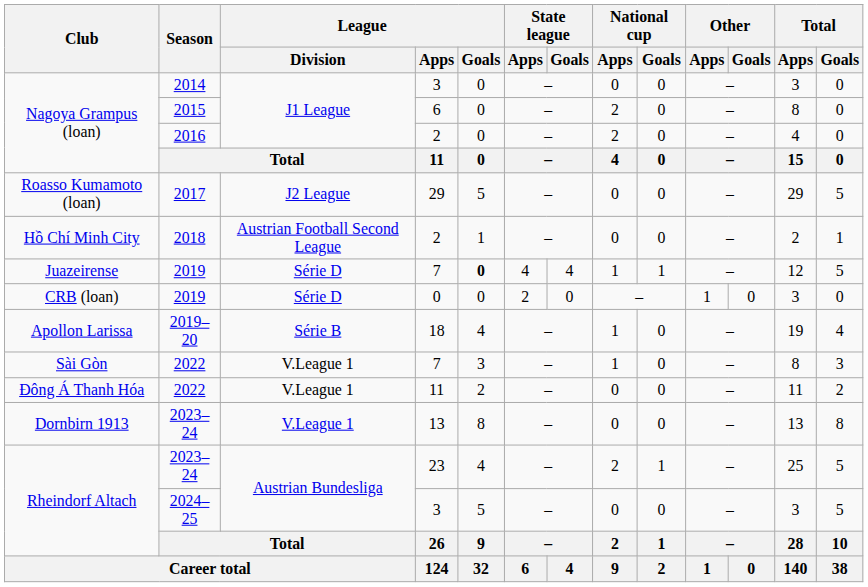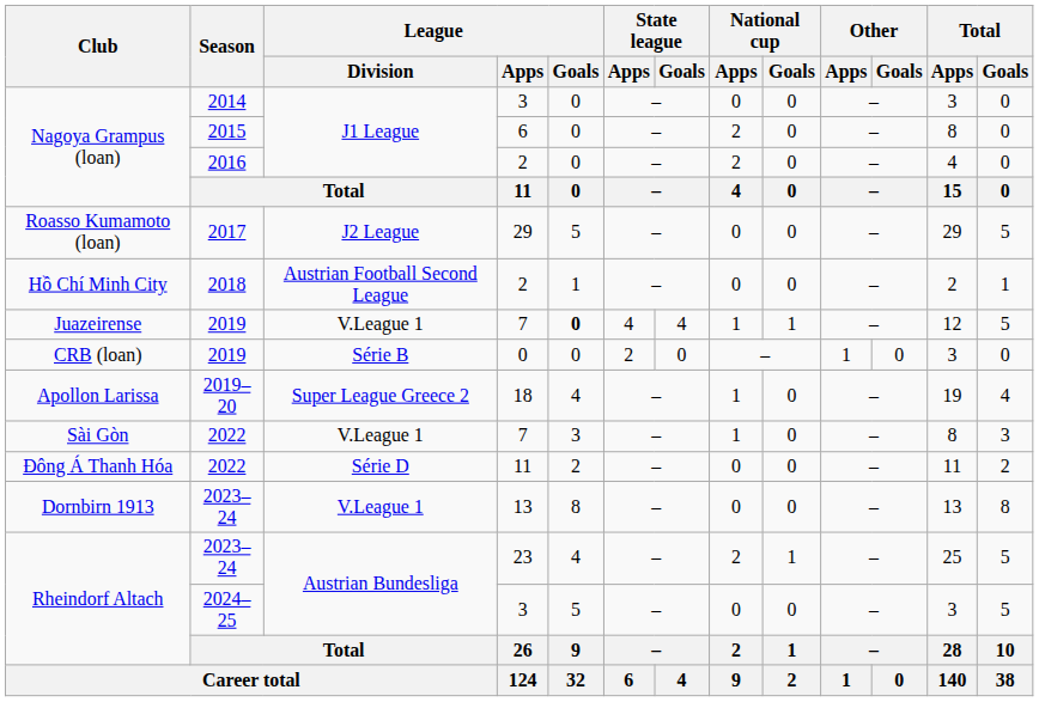 <table class="wikitable" style="text-align: center;">
 <tr>
 <th rowspan="2">Club</th>
 <th rowspan="2">Season</th>
 <th colspan="3">League</th>
 <th colspan="2">State league</th>
 <th colspan="2">National cup</th>
 <th colspan="2">Other</th>
 <th colspan="2">Total</th>
 </tr>
 <tr>
 <th>Division</th>
 <th>Apps</th>
 <th>Goals</th>
 <th>Apps</th>
 <th>Goals</th>
 <th>Apps</th>
 <th>Goals</th>
 <th>Apps</th>
 <th>Goals</th>
 <th>Apps</th>
 <th>Goals</th>
 </tr>
 <tr>
 <td rowspan="4" valign="center"><a href='#'>Nagoya Grampus</a> (loan)</td>
 <td><a href='#'>2014</a></td>
 <td rowspan="3" valign="center"><a href='#'>J1 League</a></td>
 <td>3</td>
 <td>0</td>
 <td colspan="2">–</td>
 <td>0</td>
 <td>0</td>
 <td colspan="2">–</td>
 <td>3</td>
 <td>0</td>
 </tr>
 <tr>
 <td><a href='#'>2015</a></td>
 <td>6</td>
 <td>0</td>
 <td colspan="2">–</td>
 <td>2</td>
 <td>0</td>
 <td colspan="2">–</td>
 <td>8</td>
 <td>0</td>
 </tr>
 <tr>
 <td><a href='#'>2016</a></td>
 <td>2</td>
 <td>0</td>
 <td colspan="2">–</td>
 <td>2</td>
 <td>0</td>
 <td colspan="2">–</td>
 <td>4</td>
 <td>0</td>
 </tr>
 <tr>
 <th colspan="2">Total</th>
 <th>11</th>
 <th>0</th>
 <th colspan="2">–</th>
 <th>4</th>
 <th>0</th>
 <th colspan="2">–</th>
 <th>15</th>
 <th>0</th>
 </tr>
 <tr>
 <td valign="center"><a href='#'>Roasso Kumamoto</a> (loan)</td>
 <td><a href='#'>2017</a></td>
 <td><a href='#'>J2 League</a></td>
 <td>29</td>
 <td>5</td>
 <td colspan="2">–</td>
 <td>0</td>
 <td>0</td>
 <td colspan="2">–</td>
 <td>29</td>
 <td>5</td>
 </tr>
 <tr>
 <td valign="center"><a href='#'>Hồ Chí Minh City</a></td>
 <td><a href='#'>2018</a></td>
 <td><a href='#'>Austrian Football Second League</a></td>
 <td>2</td>
 <td>1</td>
 <td colspan="2">–</td>
 <td>0</td>
 <td>0</td>
 <td colspan="2">–</td>
 <td>2</td>
 <td>1</td>
 </tr>
 <tr>
 <td valign="center"><a href='#'>Juazeirense</a></td>
 <td><a href='#'>2019</a></td>
-<td><a href='#'>Série D</a></td>
+<td>V.League 1</td>
 <td>7</td>
 <td><strong>0</strong></td>
 <td>4</td>
 <td>4</td>
 <td>1</td>
 <td>1</td>
 <td colspan="2">–</td>
 <td>12</td>
 <td>5</td>
 </tr>
 <tr>
 <td valign="center"><a href='#'>CRB</a> (loan)</td>
 <td><a href='#'>2019</a></td>
-<td><a href='#'>Série D</a></td>
+<td><a href='#'>Série B</a></td>
 <td>0</td>
 <td>0</td>
 <td>2</td>
 <td>0</td>
 <td colspan="2">–</td>
 <td>1</td>
 <td>0</td>
 <td>3</td>
 <td>0</td>
 </tr>
 <tr>
 <td><a href='#'>Apollon Larissa</a></td>
 <td><a href='#'>2019–20</a></td>
-<td><a href='#'>Série B</a></td>
+<td><a href='#'>Super League Greece 2</a></td>
 <td>18</td>
 <td>4</td>
 <td colspan="2">–</td>
 <td>1</td>
 <td>0</td>
 <td colspan="2">–</td>
 <td>19</td>
 <td>4</td>
 </tr>
 <tr>
 <td valign="center"><a href='#'>Sài Gòn</a></td>
 <td><a href='#'>2022</a></td>
 <td>V.League 1</td>
 <td>7</td>
 <td>3</td>
 <td colspan="2">–</td>
 <td>1</td>
 <td>0</td>
 <td colspan="2">–</td>
 <td>8</td>
 <td>3</td>
 </tr>
 <tr>
 <td valign="center"><a href='#'>Đông Á Thanh Hóa</a></td>
 <td><a href='#'>2022</a></td>
-<td>V.League 1</td>
+<td><a href='#'>Série D</a></td>
 <td>11</td>
 <td>2</td>
 <td colspan="2">–</td>
 <td>0</td>
 <td>0</td>
 <td colspan="2">–</td>
 <td>11</td>
 <td>2</td>
 </tr>
 <tr>
 <td valign="center"><a href='#'>Dornbirn 1913</a></td>
 <td><a href='#'>2023–24</a></td>
 <td><a href='#'>V.League 1</a></td>
 <td>13</td>
 <td>8</td>
 <td colspan="2">–</td>
 <td>0</td>
 <td>0</td>
 <td colspan="2">–</td>
 <td>13</td>
 <td>8</td>
 </tr>
 <tr>
 <td rowspan="3"><a href='#'>Rheindorf Altach</a></td>
 <td><a href='#'>2023–24</a></td>
 <td rowspan="2"><a href='#'>Austrian Bundesliga</a></td>
 <td>23</td>
 <td>4</td>
 <td colspan="2">–</td>
 <td>2</td>
 <td>1</td>
 <td colspan="2">–</td>
 <td>25</td>
 <td>5</td>
 </tr>
 <tr>
 <td><a href='#'>2024–25</a></td>
 <td>3</td>
 <td>5</td>
 <td colspan="2">–</td>
 <td>0</td>
 <td>0</td>
 <td colspan="2">–</td>
 <td>3</td>
 <td>5</td>
 </tr>
 <tr>
 <th colspan="2">Total</th>
 <th>26</th>
 <th>9</th>
 <th colspan="2">–</th>
 <th>2</th>
 <th>1</th>
 <th colspan="2">–</th>
 <th>28</th>
 <th>10</th>
 </tr>
 <tr>
 <th colspan="3">Career total</th>
 <th>124</th>
 <th>32</th>
 <th>6</th>
 <th>4</th>
 <th>9</th>
 <th>2</th>
 <th>1</th>
 <th>0</th>
 <th>140</th>
 <th>38</th>
 </tr>
 </table>
